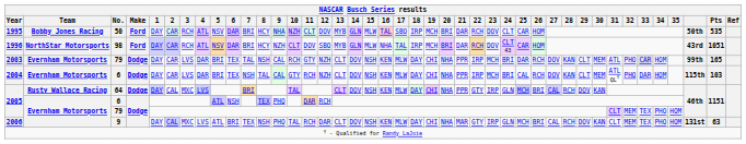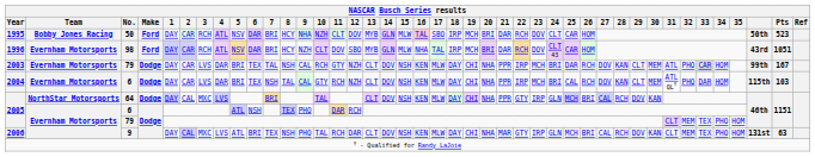 <table class="wikitable" style="text-align:center; font-size:75%">
 <tr>
 <th colspan=42><a href='#'>NASCAR</a> <a href='#'>Busch Series</a> results</th>
 </tr>
 <tr>
 <th>Year</th>
 <th>Team</th>
 <th>No.</th>
 <th>Make</th>
 <th>1</th>
 <th>2</th>
 <th>3</th>
 <th>4</th>
 <th>5</th>
 <th>6</th>
 <th>7</th>
 <th>8</th>
 <th>9</th>
 <th>10</th>
 <th>11</th>
 <th>12</th>
 <th>13</th>
 <th>14</th>
 <th>15</th>
 <th>16</th>
 <th>17</th>
 <th>18</th>
 <th>19</th>
 <th>20</th>
 <th>21</th>
 <th>22</th>
 <th>23</th>
 <th>24</th>
 <th>25</th>
 <th>26</th>
 <th>27</th>
 <th>28</th>
 <th>29</th>
 <th>30</th>
 <th>31</th>
 <th>32</th>
 <th>33</th>
 <th>34</th>
 <th>35</th>
 <th></th>
 <th>Pts</th>
 <th>Ref</th>
 </tr>
 <tr>
 <th><a href='#'>1995</a></th>
 <th><a href='#'>Bobby Jones Racing</a></th>
 <th>50</th>
 <th><a href='#'>Ford</a></th>
 <td><a href='#'>DAY</a></td>
 <td style="background:#DFFFDF;"><a href='#'>CAR</a><br></td>
 <td><a href='#'>RCH</a></td>
 <td style="background:#EFCFFF;"><a href='#'>ATL</a><br></td>
 <td><a href='#'>NSV</a></td>
 <td style="background:#EFCFFF;"><a href='#'>DAR</a><br></td>
 <td><a href='#'>BRI</a></td>
 <td><a href='#'>HCY</a></td>
 <td style="background:#DFFFDF;"><a href='#'>NHA</a><br></td>
 <td style="background:#EFCFFF;"><a href='#'>NZH</a><br></td>
 <td style="background:#DFFFDF;"><a href='#'>CLT</a><br></td>
 <td><a href='#'>DOV</a></td>
 <td><a href='#'>MYB</a></td>
 <td style="background:#EFCFFF;"><a href='#'>GLN</a><br></td>
 <td><a href='#'>MLW</a></td>
 <td style="background:#FFCFCF;"><a href='#'>TAL</a><br></td>
 <td><a href='#'>SBO</a></td>
 <td><a href='#'>IRP</a></td>
 <td><a href='#'>MCH</a></td>
 <td><a href='#'>BRI</a></td>
 <td><a href='#'>DAR</a></td>
 <td><a href='#'>RCH</a></td>
 <td><a href='#'>DOV</a></td>
 <td><a href='#'>CLT</a></td>
 <td><a href='#'>CAR</a></td>
 <td><a href='#'>HOM</a></td>
 <td colspan=9></td>
 <th>50th</th>
-<th>535</th>
+<th>523</th>
 <th></th>
 </tr>
 <tr>
 <th><a href='#'>1996</a></th>
-<th><a href='#'>NorthStar Motorsports</a></th>
+<th><a href='#'>Evernham Motorsports</a></th>
 <th>98</th>
 <th><a href='#'>Ford</a></th>
 <td style="background:#CFCFFF;"><a href='#'>DAY</a><br></td>
 <td style="background:#CFCFFF;"><a href='#'>CAR</a><br></td>
 <td><a href='#'>RCH</a></td>
 <td style="background:#EFCFFF;"><a href='#'>ATL</a><br></td>
 <td style="background:#FFDF9F;"><a href='#'>NSV</a><br></td>
 <td style="background:#EFCFFF;"><a href='#'>DAR</a><br></td>
 <td><a href='#'>BRI</a></td>
 <td><a href='#'>HCY</a></td>
 <td><a href='#'>NZH</a></td>
 <td style="background:#EFCFFF;"><a href='#'>CLT</a><br></td>
 <td><a href='#'>DOV</a></td>
 <td><a href='#'>SBO</a></td>
 <td><a href='#'>MYB</a></td>
 <td style="background:#EFCFFF;"><a href='#'>GLN</a><br></td>
 <td><a href='#'>MLW</a></td>
 <td><a href='#'>NHA</a></td>
 <td style="background:#DFFFDF;"><a href='#'>TAL</a><br></td>
 <td><a href='#'>IRP</a></td>
 <td><a href='#'>MCH</a></td>
 <td style="background:#EFCFFF;"><a href='#'>BRI</a><br></td>
 <td><a href='#'>DAR</a></td>
 <td style="background:#FFDF9F;"><a href='#'>RCH</a><br></td>
 <td><a href='#'>DOV</a></td>
 <td style="background:#EFCFFF;"><a href='#'>CLT</a><br><small>43</small></td>
 <td style="background:#EFCFFF;"><a href='#'>CAR</a><br></td>
 <td style="background:#DFFFDF;"><a href='#'>HOM</a><br></td>
 <td colspan=9></td>
 <th>43rd</th>
 <th>1051</th>
 <th></th>
 </tr>
 <tr>
 <th><a href='#'>2003</a></th>
 <th><a href='#'>Evernham Motorsports</a></th>
 <th>79</th>
 <th><a href='#'>Dodge</a></th>
 <td><a href='#'>DAY</a></td>
 <td><a href='#'>CAR</a></td>
 <td><a href='#'>LVS</a></td>
 <td><a href='#'>DAR</a></td>
 <td><a href='#'>BRI</a></td>
 <td><a href='#'>TEX</a></td>
 <td><a href='#'>TAL</a></td>
 <td><a href='#'>NSH</a></td>
 <td><a href='#'>CAL</a></td>
 <td><a href='#'>RCH</a></td>
 <td><a href='#'>GTY</a></td>
 <td><a href='#'>NZH</a></td>
 <td><a href='#'>CLT</a></td>
 <td><a href='#'>DOV</a></td>
 <td><a href='#'>NSH</a></td>
 <td><a href='#'>KEN</a></td>
 <td><a href='#'>MLW</a></td>
 <td><a href='#'>DAY</a></td>
 <td><a href='#'>CHI</a></td>
 <td><a href='#'>NHA</a></td>
 <td><a href='#'>PPR</a></td>
 <td><a href='#'>IRP</a></td>
 <td><a href='#'>MCH</a></td>
 <td><a href='#'>BRI</a></td>
 <td><a href='#'>DAR</a></td>
 <td><a href='#'>RCH</a></td>
 <td><a href='#'>DOV</a></td>
 <td><a href='#'>KAN</a></td>
 <td><a href='#'>CLT</a></td>
 <td><a href='#'>MEM</a></td>
 <td><a href='#'>ATL</a></td>
 <td><a href='#'>PHO</a></td>
 <td style="background:#DFDFDF;"><a href='#'>CAR</a><br></td>
 <td><a href='#'>HOM</a></td>
 <td></td>
 <th>99th</th>
-<th>165</th>
+<th>167</th>
 <th></th>
 </tr>
 <tr>
 <th><a href='#'>2004</a></th>
 <th><a href='#'>Evernham Motorsports</a></th>
 <th>6</th>
 <th><a href='#'>Dodge</a></th>
 <td><a href='#'>DAY</a></td>
 <td><a href='#'>CAR</a></td>
 <td><a href='#'>LVS</a></td>
 <td><a href='#'>DAR</a></td>
 <td><a href='#'>BRI</a></td>
 <td><a href='#'>TEX</a></td>
 <td><a href='#'>NSH</a></td>
 <td><a href='#'>TAL</a></td>
 <td style="background:#DFFFDF;"><a href='#'>CAL</a><br></td>
 <td><a href='#'>GTY</a></td>
 <td><a href='#'>RCH</a></td>
 <td><a href='#'>NZH</a></td>
 <td><a href='#'>CLT</a></td>
 <td><a href='#'>DOV</a></td>
 <td><a href='#'>NSH</a></td>
 <td><a href='#'>KEN</a></td>
 <td><a href='#'>MLW</a></td>
 <td><a href='#'>DAY</a></td>
 <td><a href='#'>CHI</a></td>
 <td><a href='#'>NHA</a></td>
 <td><a href='#'>PPR</a></td>
 <td><a href='#'>IRP</a></td>
 <td><a href='#'>MCH</a></td>
 <td><a href='#'>BRI</a></td>
 <td><a href='#'>CAL</a></td>
 <td><a href='#'>RCH</a></td>
 <td><a href='#'>DOV</a></td>
 <td><a href='#'>KAN</a></td>
 <td><a href='#'>CLT</a></td>
 <td><a href='#'>MEM</a></td>
 <td style="background:#FFFFFF;"><a href='#'>ATL</a><br><small>QL<sup>†</sup></small></td>
 <td><a href='#'>PHO</a></td>
 <td><a href='#'>DAR</a></td>
 <td><a href='#'>HOM</a></td>
 <td></td>
 <th>115th</th>
 <th>103</th>
 <th></th>
 </tr>
 <tr>
 <th rowspan=3><a href='#'>2005</a></th>
-<th><a href='#'>Rusty Wallace Racing</a></th>
+<th><a href='#'>NorthStar Motorsports</a></th>
 <th>64</th>
 <th><a href='#'>Dodge</a></th>
 <td style="background:#CFCFFF;"><a href='#'>DAY</a><br></td>
 <td><a href='#'>CAL</a></td>
 <td><a href='#'>MXC</a></td>
 <td style="background:#CFCFFF;"><a href='#'>LVS</a><br></td>
 <td colspan=2></td>
 <td style="background:#FFDF9F;"><a href='#'>BRI</a><br></td>
 <td colspan=2></td>
 <td style="background:#EFCFFF;"><a href='#'>TAL</a><br></td>
 <td colspan=2></td>
 <td style="background:#EFCFFF;"><a href='#'>CLT</a><br></td>
 <td><a href='#'>DOV</a></td>
 <td><a href='#'>NSH</a></td>
 <td><a href='#'>KEN</a></td>
 <td><a href='#'>MLW</a></td>
 <td style="background:#DFFFDF;"><a href='#'>DAY</a><br></td>
 <td style="background:#EFCFFF;"><a href='#'>CHI</a><br></td>
 <td><a href='#'>NHA</a></td>
 <td><a href='#'>PPR</a></td>
 <td><a href='#'>GTY</a></td>
 <td><a href='#'>IRP</a></td>
 <td><a href='#'>GLN</a></td>
 <td style="background:#CFCFFF;"><a href='#'>MCH</a><br></td>
 <td><a href='#'>BRI</a></td>
 <td style="background:#CFCFFF;"><a href='#'>CAL</a><br></td>
 <td><a href='#'>RCH</a></td>
 <td><a href='#'>DOV</a></td>
 <td><a href='#'>KAN</a></td>
 <td colspan=5></td>
 <th rowspan=3>46th</th>
 <th rowspan=3>1151</th>
 <th rowspan=3></th>
 </tr>
 <tr>
 <th rowspan=3><a href='#'>Evernham Motorsports</a></th>
 <th>6</th>
 <th rowspan=3><a href='#'>Dodge</a></th>
 <td colspan=4></td>
 <td style="background:#CFCFFF;"><a href='#'>ATL</a><br></td>
 <td><a href='#'>NSH</a></td>
 <td></td>
 <td style="background:#CFCFFF;"><a href='#'>TEX</a><br></td>
 <td><a href='#'>PHO</a></td>
 <td></td>
 <td style="background:#FFDF9F;"><a href='#'>DAR</a><br></td>
 <td><a href='#'>RCH</a></td>
 <td colspan=23></td>
 </tr>
 <tr>
 <th>79</th>
 <td colspan=30></td>
 <td style="background:#EFCFFF;"><a href='#'>CLT</a><br></td>
 <td><a href='#'>MEM</a></td>
 <td><a href='#'>TEX</a></td>
 <td><a href='#'>PHO</a></td>
 <td><a href='#'>HOM</a></td>
 </tr>
 <tr>
 <th><a href='#'>2006</a></th>
 <th>9</th>
 <td><a href='#'>DAY</a></td>
 <td style="background:#CFCFFF;"><a href='#'>CAL</a><br></td>
 <td><a href='#'>MXC</a></td>
 <td><a href='#'>LVS</a></td>
 <td><a href='#'>ATL</a></td>
 <td><a href='#'>BRI</a></td>
 <td><a href='#'>TEX</a></td>
 <td><a href='#'>NSH</a></td>
 <td><a href='#'>PHO</a></td>
 <td><a href='#'>TAL</a></td>
 <td><a href='#'>RCH</a></td>
 <td><a href='#'>DAR</a></td>
 <td><a href='#'>CLT</a></td>
 <td><a href='#'>DOV</a></td>
 <td><a href='#'>NSH</a></td>
 <td><a href='#'>KEN</a></td>
 <td><a href='#'>MLW</a></td>
 <td><a href='#'>DAY</a></td>
 <td><a href='#'>CHI</a></td>
 <td><a href='#'>NHA</a></td>
 <td><a href='#'>MAR</a></td>
 <td><a href='#'>GTY</a></td>
 <td><a href='#'>IRP</a></td>
 <td><a href='#'>GLN</a></td>
 <td><a href='#'>MCH</a></td>
 <td><a href='#'>BRI</a></td>
 <td><a href='#'>CAL</a></td>
 <td><a href='#'>RCH</a></td>
 <td><a href='#'>DOV</a></td>
 <td><a href='#'>KAN</a></td>
 <td><a href='#'>CLT</a></td>
 <td><a href='#'>MEM</a></td>
 <td><a href='#'>TEX</a></td>
 <td><a href='#'>PHO</a></td>
 <td><a href='#'>HOM</a></td>
 <th>131st</th>
 <th>63</th>
 <th></th>
 </tr>
 <tr>
 <td colspan=43><small><sup>†</sup> - Qualified for <a href='#'>Randy LaJoie</a></small></td>
 </tr>
 </table>
